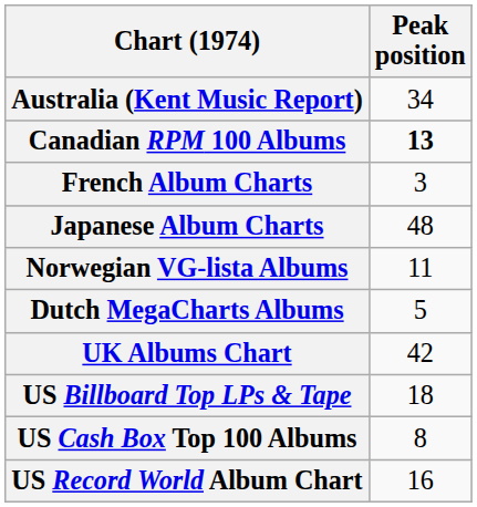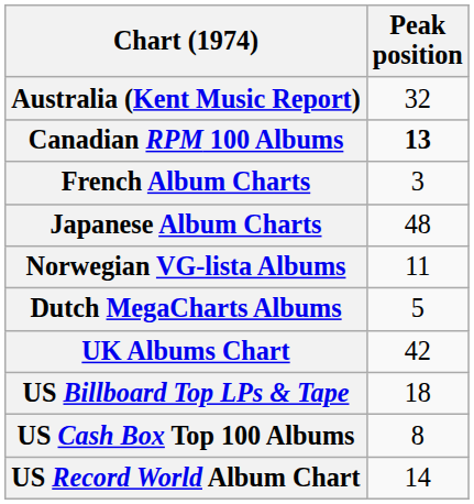 <table class="wikitable sortable plainrowheaders">
 <tr>
 <th scope="col">Chart (1974)</th>
 <th scope="col">Peak<br>position</th>
 </tr>
 <tr>
 <th scope="row">Australia (<a href='#'>Kent Music Report</a>)</th>
-<td style="text-align:center;">34</td>
+<td style="text-align:center;">32</td>
 </tr>
 <tr>
 <th scope="row">Canadian <a href='#'><em>RPM</em> 100 Albums</a></th>
 <td align="center"><strong>13</strong></td>
 </tr>
 <tr>
 <th scope="row">French <a href='#'>Album Charts</a></th>
 <td align="center">3</td>
 </tr>
 <tr>
 <th scope="row">Japanese <a href='#'>Album Charts</a></th>
 <td align="center">48</td>
 </tr>
 <tr>
 <th scope="row">Norwegian <a href='#'>VG-lista Albums</a></th>
 <td align="center">11</td>
 </tr>
 <tr>
 <th scope="row">Dutch <a href='#'>MegaCharts Albums</a></th>
 <td align="center">5</td>
 </tr>
 <tr>
 <th scope="row"><a href='#'>UK Albums Chart</a></th>
 <td align="center">42</td>
 </tr>
 <tr>
 <th scope="row">US <a href='#'><em>Billboard Top LPs & Tape</em></a></th>
 <td align="center">18</td>
 </tr>
 <tr>
 <th scope="row">US <em><a href='#'>Cash Box</a></em> Top 100 Albums</th>
 <td align="center">8</td>
 </tr>
 <tr>
 <th scope="row">US <em><a href='#'>Record World</a></em> Album Chart</th>
-<td align="center">16</td>
+<td align="center">14</td>
 </tr>
 </table>
